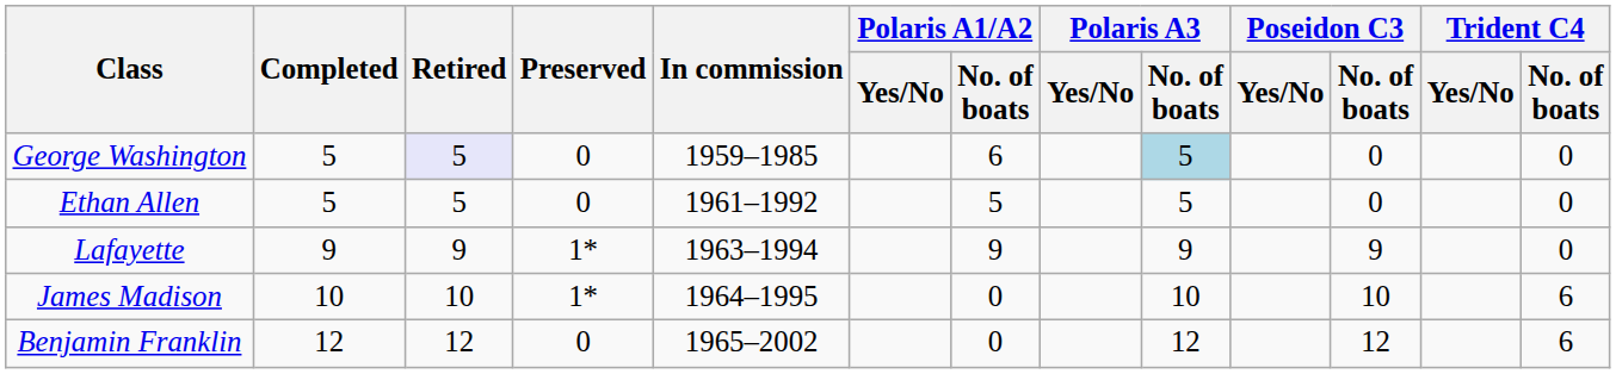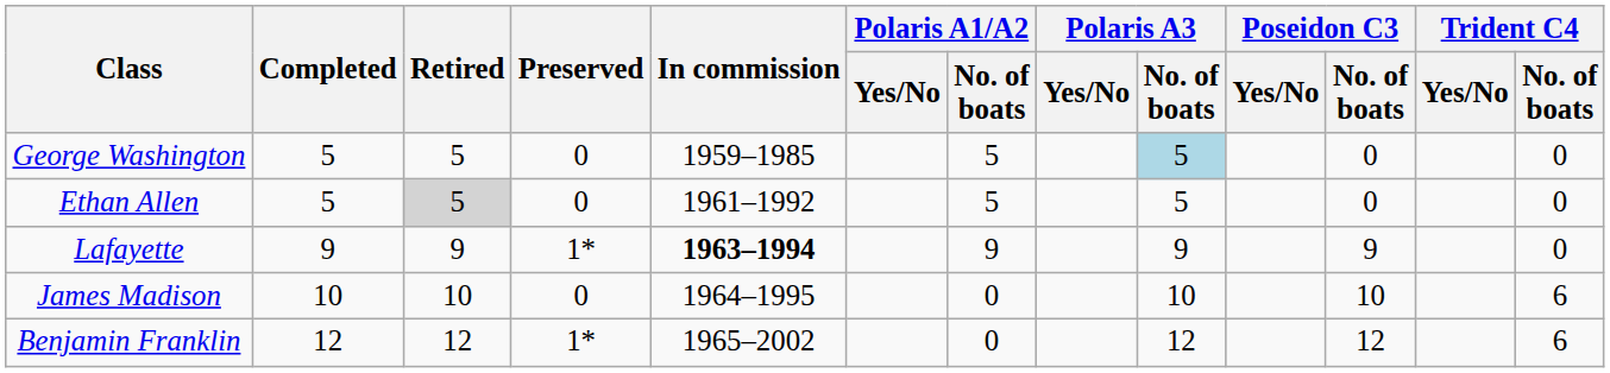 <table class="wikitable sortable">
 <tr>
 <th rowspan=2>Class</th>
 <th rowspan=2>Completed</th>
 <th rowspan=2>Retired</th>
 <th rowspan=2>Preserved</th>
 <th rowspan=2>In commission</th>
 <th colspan=2><a href='#'>Polaris A1/A2</a></th>
 <th colspan=2><a href='#'>Polaris A3</a></th>
 <th colspan=2><a href='#'>Poseidon C3</a></th>
 <th colspan=2><a href='#'>Trident C4</a></th>
 </tr>
 <tr>
 <th>Yes/No</th>
 <th>No. of<br>boats</th>
 <th>Yes/No</th>
 <th>No. of<br>boats</th>
 <th>Yes/No</th>
 <th>No. of<br>boats</th>
 <th>Yes/No</th>
 <th>No. of<br>boats</th>
 </tr>
 <tr align=center>
 <td><a href='#'><em>George Washington</em></a></td>
 <td>5</td>
-<td style="background: lavender;">5</td>
+<td>5</td>
 <td>0</td>
 <td>1959–1985</td>
 <td></td>
-<td>6</td>
+<td>5</td>
 <td></td>
 <td style="background: lightblue;">5</td>
 <td></td>
 <td>0</td>
 <td></td>
 <td>0</td>
 </tr>
 <tr align=center>
 <td><a href='#'><em>Ethan Allen</em></a></td>
 <td>5</td>
-<td>5</td>
+<td style="background: lightgrey;">5</td>
 <td>0</td>
 <td>1961–1992</td>
 <td></td>
 <td>5</td>
 <td></td>
 <td>5</td>
 <td></td>
 <td>0</td>
 <td></td>
 <td>0</td>
 </tr>
 <tr align=center>
 <td><a href='#'><em>Lafayette</em></a></td>
 <td>9</td>
 <td>9</td>
 <td>1*</td>
-<td>1963–1994</td>
+<td><strong>1963–1994</strong></td>
 <td></td>
 <td>9</td>
 <td></td>
 <td>9</td>
 <td></td>
 <td>9</td>
 <td></td>
 <td>0</td>
 </tr>
 <tr align=center>
 <td><a href='#'><em>James Madison</em></a></td>
 <td>10</td>
 <td>10</td>
-<td>1*</td>
+<td>0</td>
 <td>1964–1995</td>
 <td></td>
 <td>0</td>
 <td></td>
 <td>10</td>
 <td></td>
 <td>10</td>
 <td></td>
 <td>6</td>
 </tr>
 <tr align=center>
 <td><a href='#'><em>Benjamin Franklin</em></a></td>
 <td>12</td>
 <td>12</td>
-<td>0</td>
+<td>1*</td>
 <td>1965–2002</td>
 <td></td>
 <td>0</td>
 <td></td>
 <td>12</td>
 <td></td>
 <td>12</td>
 <td></td>
 <td>6</td>
 </tr>
 </table>
